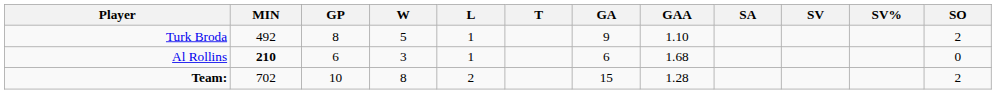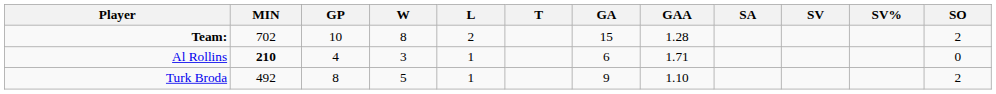 <table class="wikitable sortable" width="60%">
 <tr>
 <th bgcolor="#DDDDFF" width="10%">Player</th>
 <th width="3%" bgcolor="#DDDDFF">MIN</th>
 <th width="3%" bgcolor="#DDDDFF">GP</th>
 <th width="3%" bgcolor="#DDDDFF">W</th>
 <th width="3%" bgcolor="#DDDDFF">L</th>
 <th width="3%" bgcolor="#DDDDFF">T</th>
 <th width="3%" bgcolor="#DDDDFF">GA</th>
 <th width="3%" bgcolor="#DDDDFF">GAA</th>
 <th width="3%" bgcolor="#DDDDFF">SA</th>
 <th width="3%" bgcolor="#DDDDFF">SV</th>
 <th width="3%" bgcolor="#DDDDFF">SV%</th>
 <th width="3%" bgcolor="#DDDDFF">SO</th>
 </tr>
 <tr align="center">
+<td align="right"><strong>Team:</strong></td>
+<td>702</td>
+<td>10</td>
+<td>8</td>
+<td>2</td>
+<td></td>
+<td>15</td>
+<td>1.28</td>
+<td></td>
+<td></td>
+<td></td>
+<td>2</td>
+</tr>
+<tr align="center">
+<td align="right"><a href='#'>Al Rollins</a></td>
+<td><strong>210</strong></td>
+<td>4</td>
+<td>3</td>
+<td>1</td>
+<td></td>
+<td>6</td>
+<td>1.71</td>
+<td></td>
+<td></td>
+<td></td>
+<td>0</td>
+</tr>
+<tr align="center">
 <td align="right"><a href='#'>Turk Broda</a></td>
 <td>492</td>
 <td>8</td>
 <td>5</td>
 <td>1</td>
 <td></td>
 <td>9</td>
 <td>1.10</td>
 <td></td>
 <td></td>
 <td></td>
 <td>2</td>
 </tr>
-<tr align="center">
-<td align="right"><a href='#'>Al Rollins</a></td>
-<td><strong>210</strong></td>
-<td>6</td>
-<td>3</td>
-<td>1</td>
-<td></td>
-<td>6</td>
-<td>1.68</td>
-<td></td>
-<td></td>
-<td></td>
-<td>0</td>
-</tr>
-<tr align="center">
-<td align="right"><strong>Team:</strong></td>
-<td>702</td>
-<td>10</td>
-<td>8</td>
-<td>2</td>
-<td></td>
-<td>15</td>
-<td>1.28</td>
-<td></td>
-<td></td>
-<td></td>
-<td>2</td>
-</tr>
 </table>
